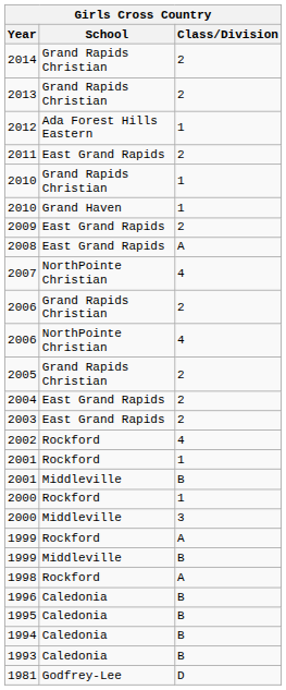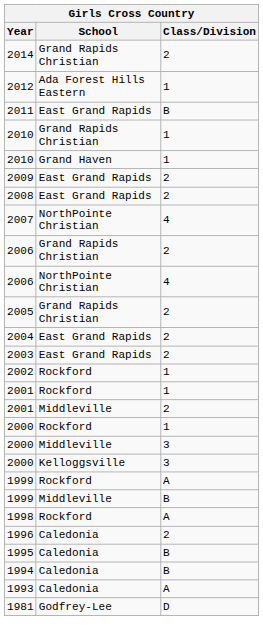 <table class="wikitable collapsible collapsed" width="300">
 <tr>
 <th colspan=3>Girls Cross Country</th>
 </tr>
 <tr>
 <th scope="col">Year</th>
 <th scope="col">School</th>
 <th scope="col">Class/Division</th>
 </tr>
 <tr>
 <td>2014</td>
 <td>Grand Rapids Christian</td>
 <td>2</td>
 </tr>
 <tr>
-<td>2013</td>
-<td>Grand Rapids Christian</td>
-<td>2</td>
-</tr>
-<tr>
 <td>2012</td>
 <td>Ada Forest Hills Eastern</td>
 <td>1</td>
 </tr>
 <tr>
 <td>2011</td>
 <td>East Grand Rapids</td>
-<td>2</td>
+<td>B</td>
 </tr>
 <tr>
 <td>2010</td>
 <td>Grand Rapids Christian</td>
 <td>1</td>
 </tr>
 <tr>
 <td>2010</td>
 <td>Grand Haven</td>
 <td>1</td>
 </tr>
 <tr>
 <td>2009</td>
 <td>East Grand Rapids</td>
 <td>2</td>
 </tr>
 <tr>
 <td>2008</td>
 <td>East Grand Rapids</td>
-<td>A</td>
+<td>2</td>
 </tr>
 <tr>
 <td>2007</td>
 <td>NorthPointe Christian</td>
 <td>4</td>
 </tr>
 <tr>
 <td>2006</td>
 <td>Grand Rapids Christian</td>
 <td>2</td>
 </tr>
 <tr>
 <td>2006</td>
 <td>NorthPointe Christian</td>
 <td>4</td>
 </tr>
 <tr>
 <td>2005</td>
 <td>Grand Rapids Christian</td>
 <td>2</td>
 </tr>
 <tr>
 <td>2004</td>
 <td>East Grand Rapids</td>
 <td>2</td>
 </tr>
 <tr>
 <td>2003</td>
 <td>East Grand Rapids</td>
 <td>2</td>
 </tr>
 <tr>
 <td>2002</td>
 <td>Rockford</td>
-<td>4</td>
+<td>1</td>
 </tr>
 <tr>
 <td>2001</td>
 <td>Rockford</td>
 <td>1</td>
 </tr>
 <tr>
 <td>2001</td>
 <td>Middleville</td>
-<td>B</td>
+<td>2</td>
 </tr>
 <tr>
 <td>2000</td>
 <td>Rockford</td>
 <td>1</td>
 </tr>
 <tr>
 <td>2000</td>
 <td>Middleville</td>
+<td>3</td>
+</tr>
+<tr>
+<td>2000</td>
+<td>Kelloggsville</td>
 <td>3</td>
 </tr>
 <tr>
 <td>1999</td>
 <td>Rockford</td>
 <td>A</td>
 </tr>
 <tr>
 <td>1999</td>
 <td>Middleville</td>
 <td>B</td>
 </tr>
 <tr>
 <td>1998</td>
 <td>Rockford</td>
 <td>A</td>
 </tr>
 <tr>
 <td>1996</td>
 <td>Caledonia</td>
-<td>B</td>
+<td>2</td>
 </tr>
 <tr>
 <td>1995</td>
 <td>Caledonia</td>
 <td>B</td>
 </tr>
 <tr>
 <td>1994</td>
 <td>Caledonia</td>
 <td>B</td>
 </tr>
 <tr>
 <td>1993</td>
 <td>Caledonia</td>
-<td>B</td>
+<td>A</td>
 </tr>
 <tr>
 <td>1981</td>
 <td>Godfrey-Lee</td>
 <td>D</td>
 </tr>
 </table>
